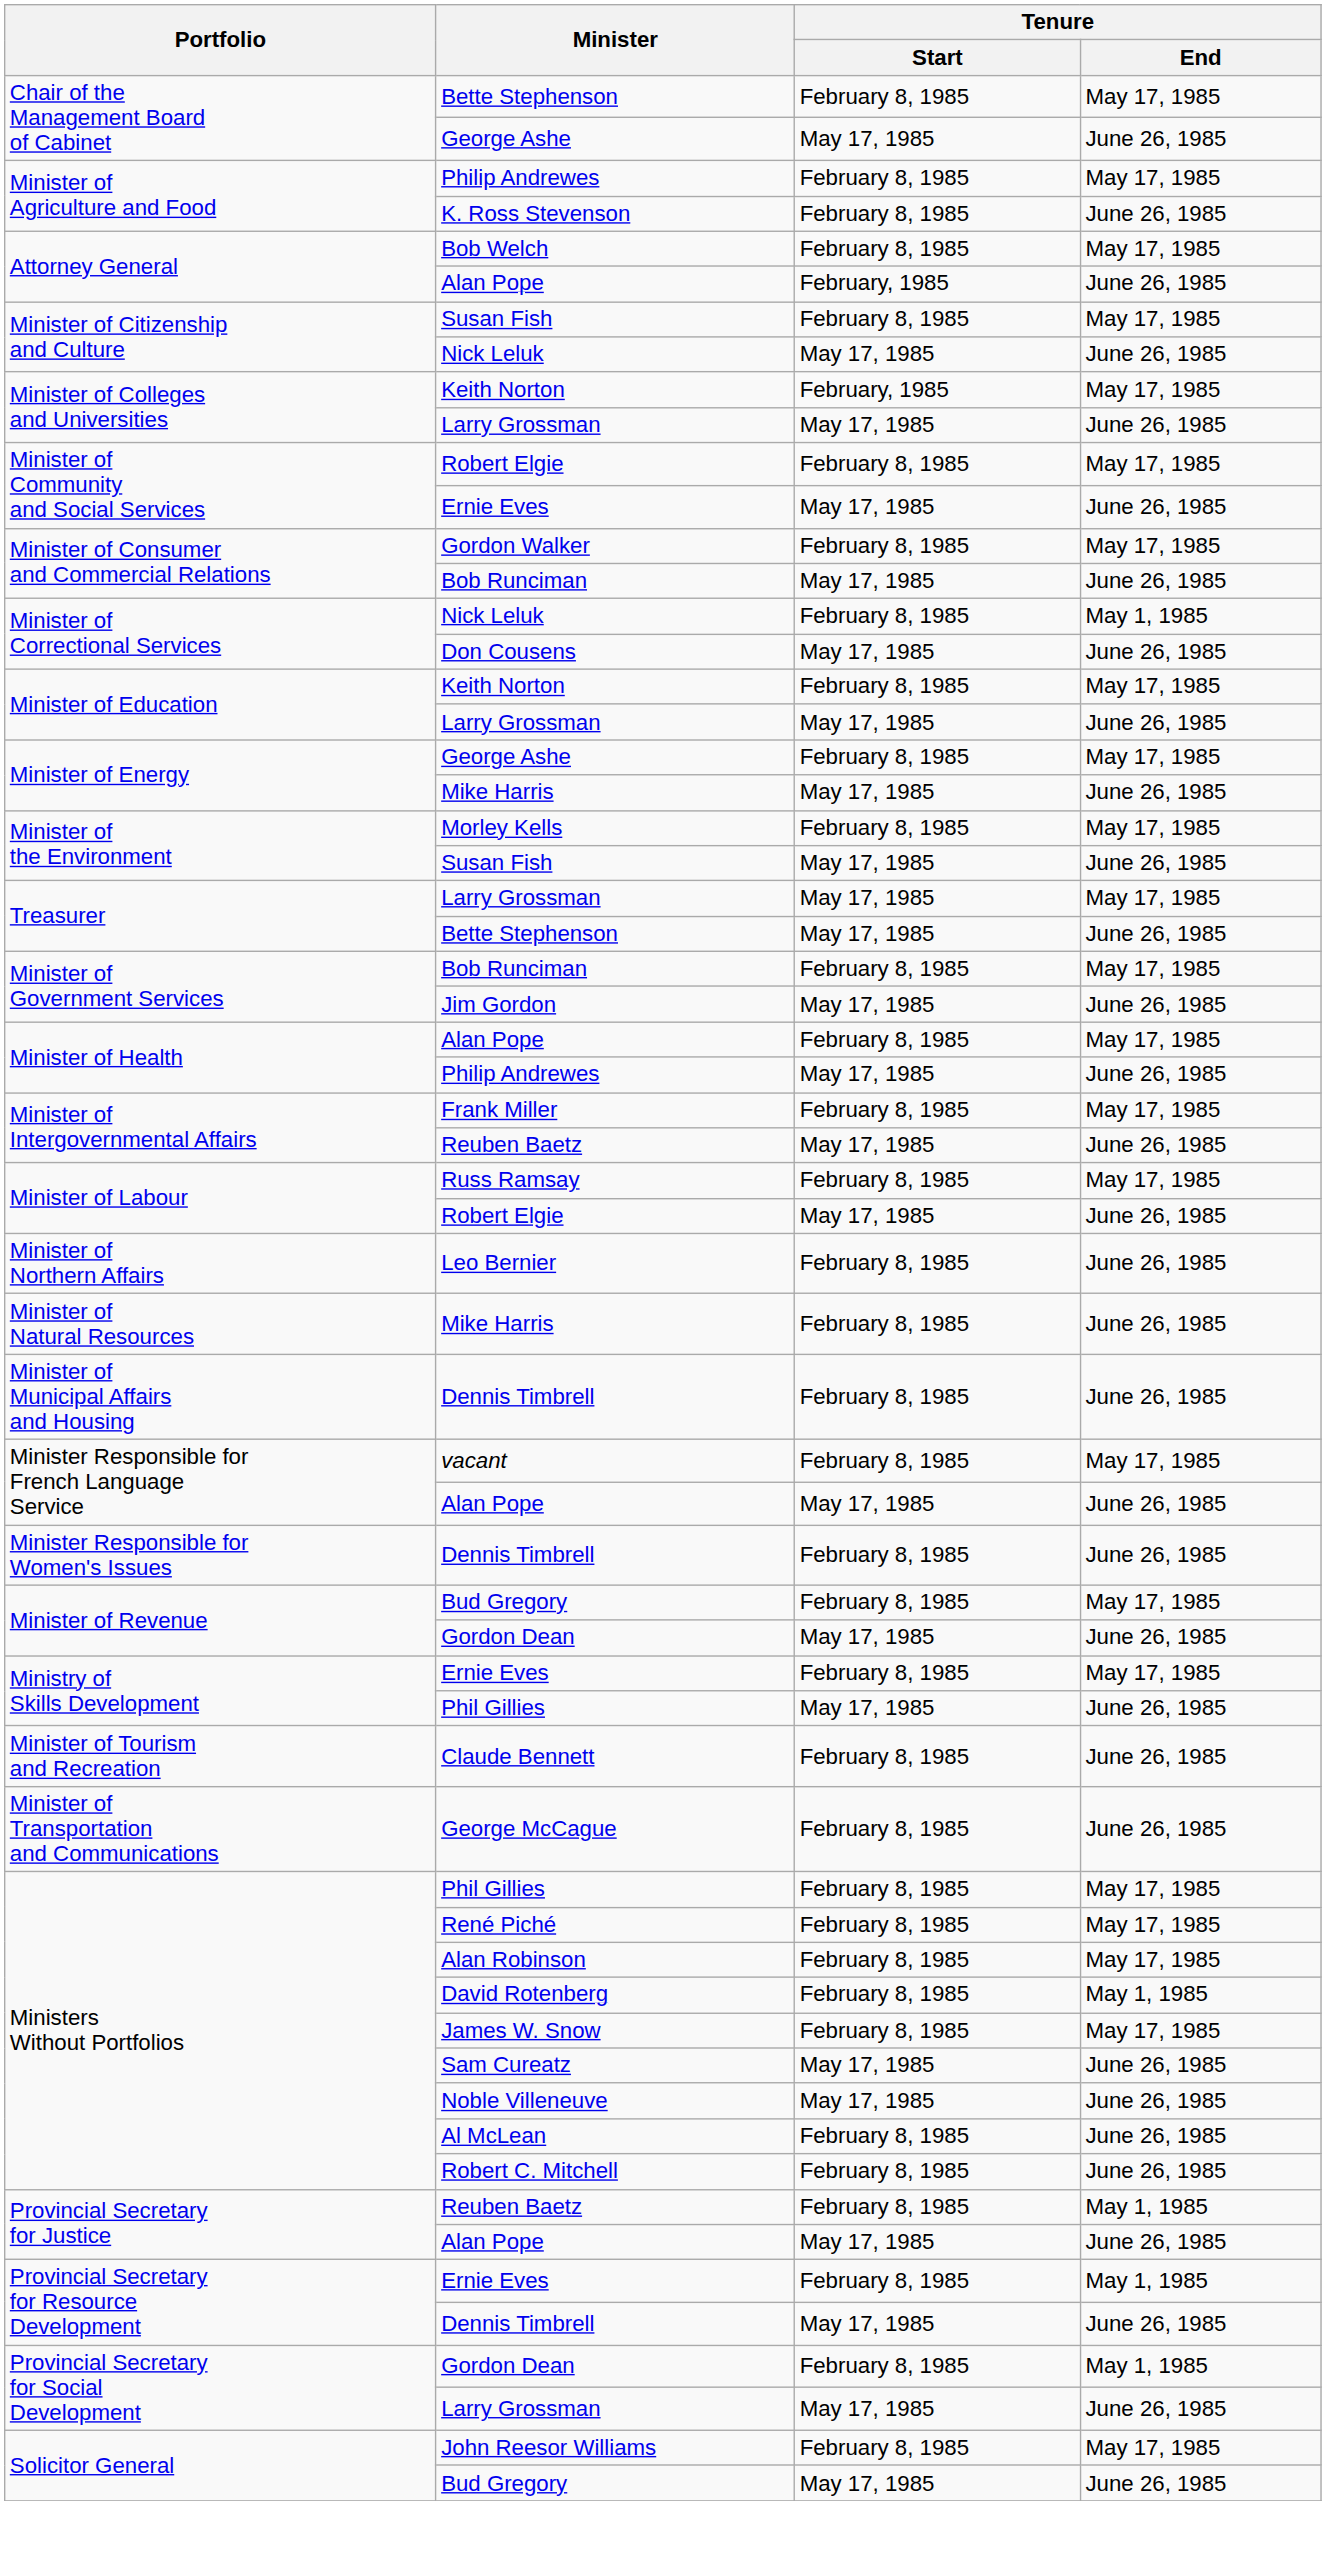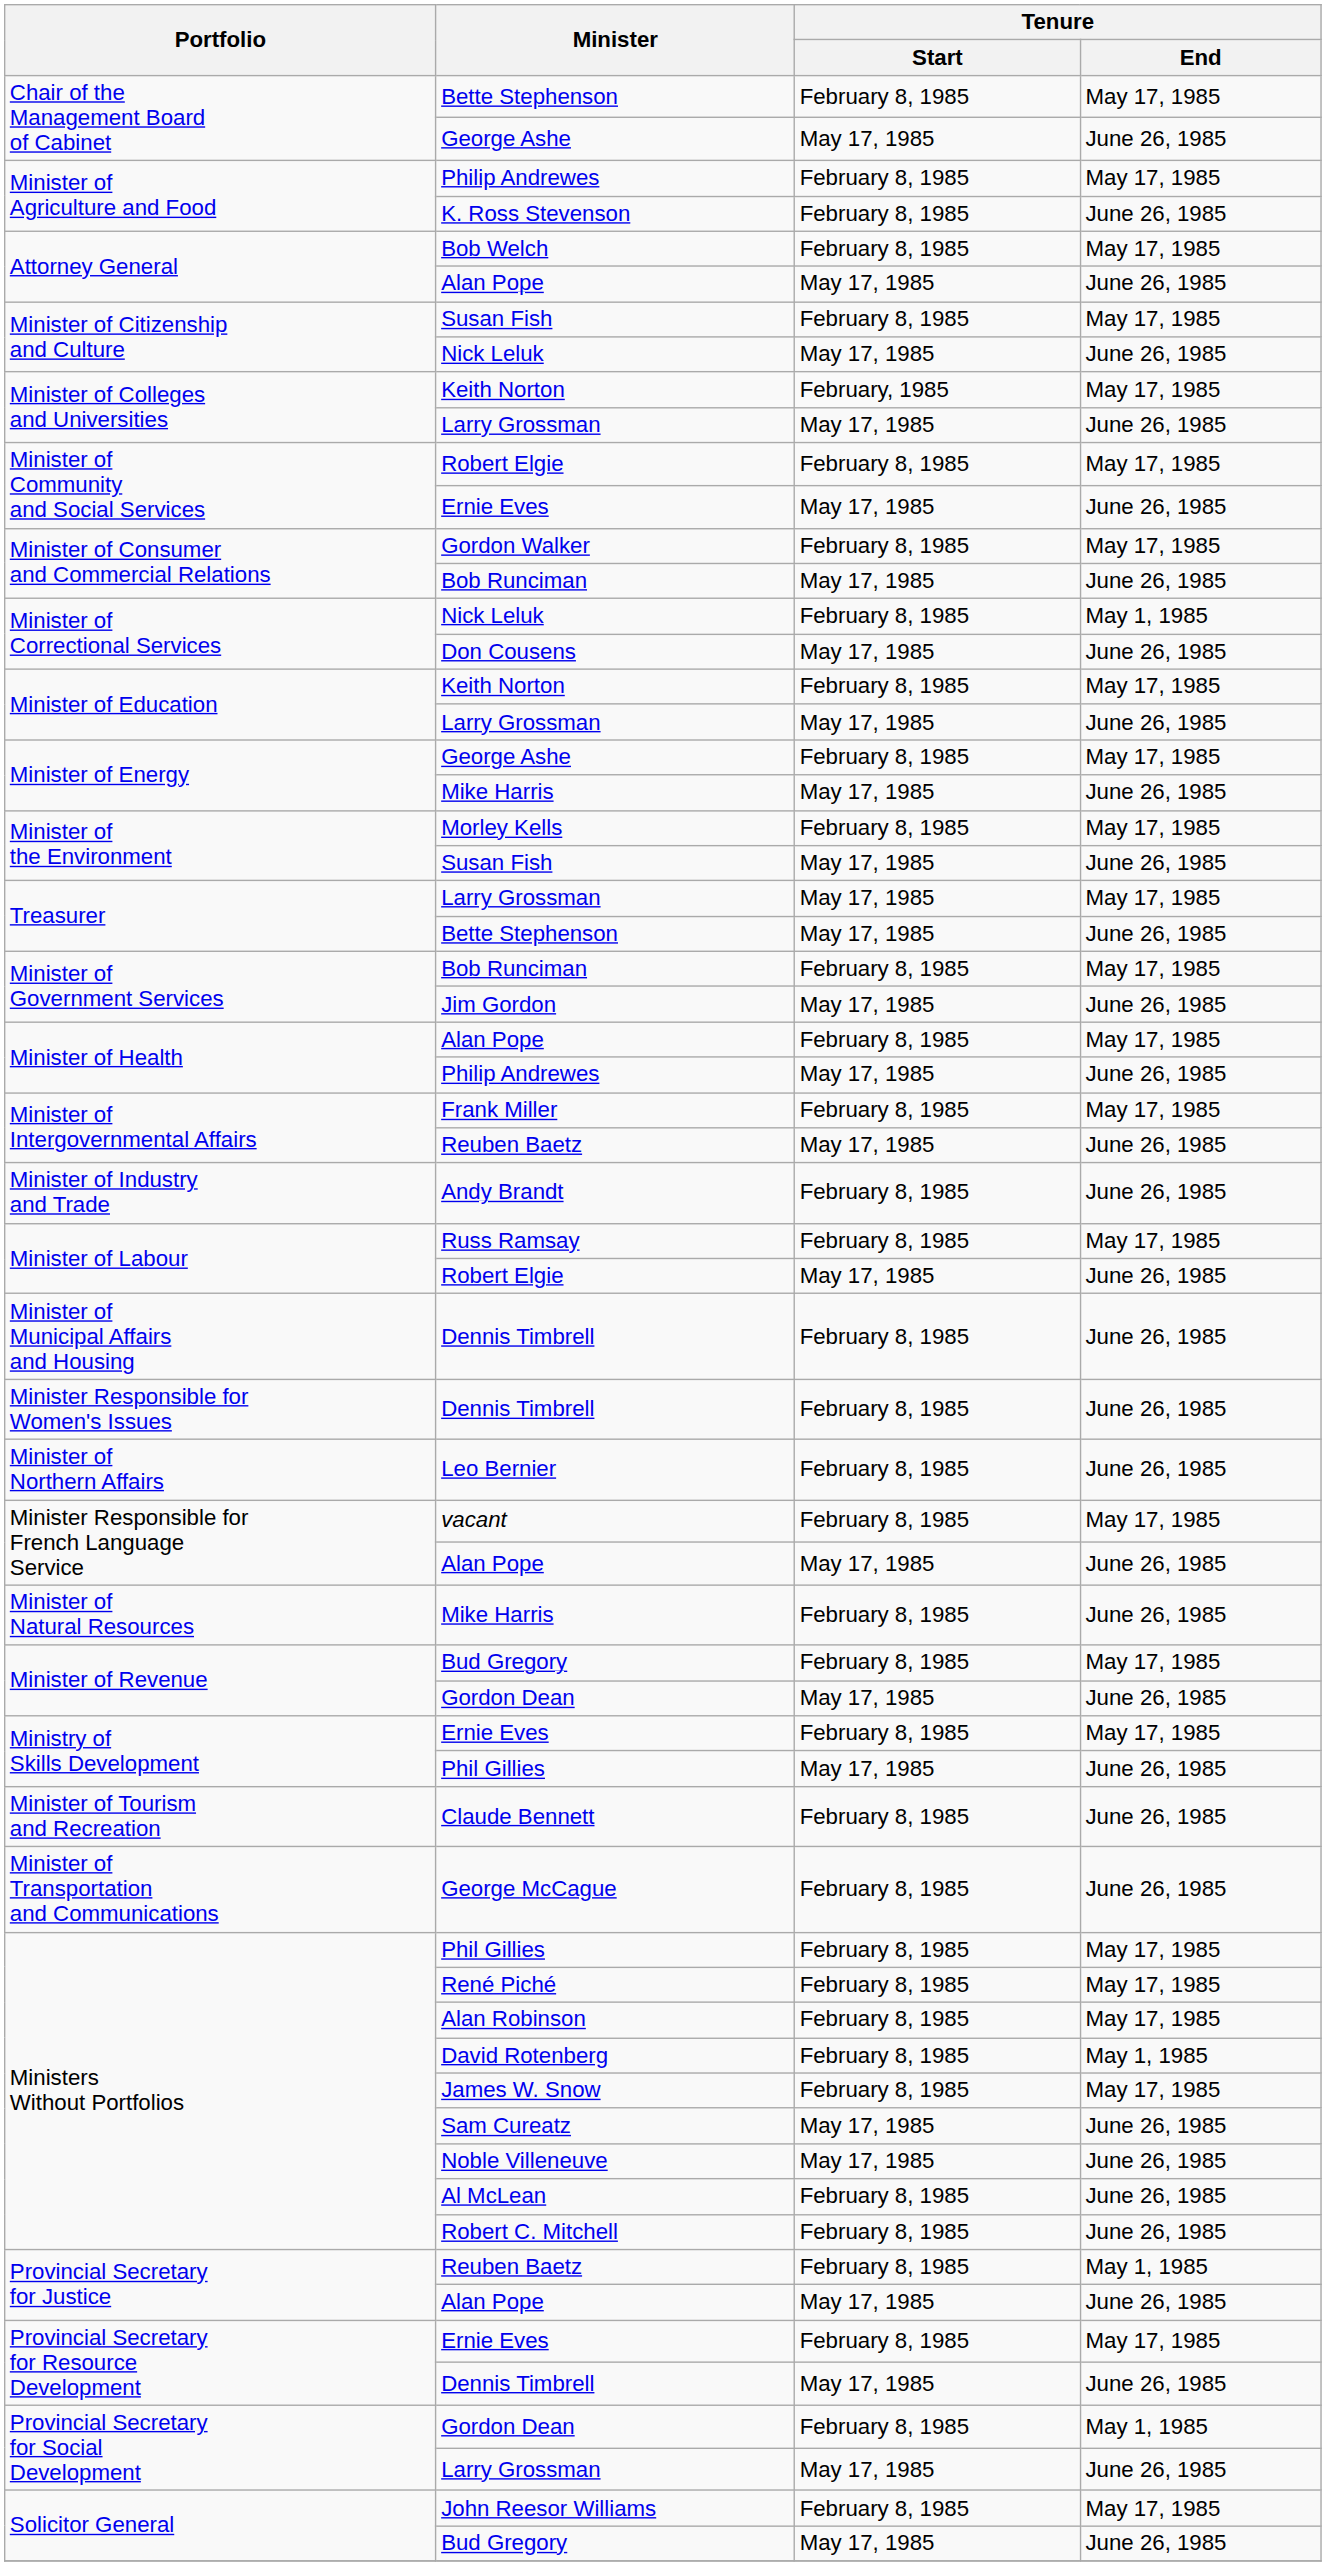 <table class="wikitable" style="width: 75%">
 <tr>
 <th rowspan="2">Portfolio</th>
 <th rowspan="2">Minister</th>
 <th colspan="2">Tenure</th>
 </tr>
 <tr>
 <th>Start</th>
 <th>End</th>
 </tr>
 <tr>
 <td rowspan="2"><a href='#'>Chair of the <br> Management Board <br> of Cabinet</a></td>
 <td><a href='#'>Bette Stephenson</a></td>
 <td>February 8, 1985</td>
 <td>May 17, 1985</td>
 </tr>
 <tr>
 <td><a href='#'>George Ashe</a></td>
 <td>May 17, 1985</td>
 <td>June 26, 1985</td>
 </tr>
 <tr>
 <td rowspan="2"><a href='#'>Minister of <br> Agriculture and Food</a></td>
 <td><a href='#'>Philip Andrewes</a></td>
 <td>February 8, 1985</td>
 <td>May 17, 1985</td>
 </tr>
 <tr>
 <td><a href='#'>K. Ross Stevenson</a></td>
 <td>February 8, 1985</td>
 <td>June 26, 1985</td>
 </tr>
 <tr>
 <td rowspan="2"><a href='#'>Attorney General</a></td>
 <td><a href='#'>Bob Welch</a></td>
 <td>February 8, 1985</td>
 <td>May 17, 1985</td>
 </tr>
 <tr>
 <td><a href='#'>Alan Pope</a></td>
-<td>February, 1985</td>
+<td>May 17, 1985</td>
 <td>June 26, 1985</td>
 </tr>
 <tr>
 <td rowspan="2"><a href='#'>Minister of Citizenship <br> and Culture</a></td>
 <td><a href='#'>Susan Fish</a></td>
 <td>February 8, 1985</td>
 <td>May 17, 1985</td>
 </tr>
 <tr>
 <td><a href='#'>Nick Leluk</a></td>
 <td>May 17, 1985</td>
 <td>June 26, 1985</td>
 </tr>
 <tr>
 <td rowspan="2"><a href='#'>Minister of Colleges <br> and Universities</a></td>
 <td><a href='#'>Keith Norton</a></td>
 <td>February, 1985</td>
 <td>May 17, 1985</td>
 </tr>
 <tr>
 <td><a href='#'>Larry Grossman</a></td>
 <td>May 17, 1985</td>
 <td>June 26, 1985</td>
 </tr>
 <tr>
 <td rowspan="2"><a href='#'>Minister of <br> Community <br> and Social Services</a></td>
 <td><a href='#'>Robert Elgie</a></td>
 <td>February 8, 1985</td>
 <td>May 17, 1985</td>
 </tr>
 <tr>
 <td><a href='#'>Ernie Eves</a></td>
 <td>May 17, 1985</td>
 <td>June 26, 1985</td>
 </tr>
 <tr>
 <td rowspan="2"><a href='#'>Minister of Consumer <br> and Commercial Relations</a></td>
 <td><a href='#'>Gordon Walker</a></td>
 <td>February 8, 1985</td>
 <td>May 17, 1985</td>
 </tr>
 <tr>
 <td><a href='#'>Bob Runciman</a></td>
 <td>May 17, 1985</td>
 <td>June 26, 1985</td>
 </tr>
 <tr>
 <td rowspan="2"><a href='#'>Minister of <br> Correctional Services</a></td>
 <td><a href='#'>Nick Leluk</a></td>
 <td>February 8, 1985</td>
 <td>May 1, 1985</td>
 </tr>
 <tr>
 <td><a href='#'>Don Cousens</a></td>
 <td>May 17, 1985</td>
 <td>June 26, 1985</td>
 </tr>
 <tr>
 <td rowspan="2"><a href='#'>Minister of Education</a></td>
 <td><a href='#'>Keith Norton</a></td>
 <td>February 8, 1985</td>
 <td>May 17, 1985</td>
 </tr>
 <tr>
 <td><a href='#'>Larry Grossman</a></td>
 <td>May 17, 1985</td>
 <td>June 26, 1985</td>
 </tr>
 <tr>
 <td rowspan="2"><a href='#'>Minister of Energy</a></td>
 <td><a href='#'>George Ashe</a></td>
 <td>February 8, 1985</td>
 <td>May 17, 1985</td>
 </tr>
 <tr>
 <td><a href='#'>Mike Harris</a></td>
 <td>May 17, 1985</td>
 <td>June 26, 1985</td>
 </tr>
 <tr>
 <td rowspan="2"><a href='#'>Minister of <br> the Environment</a></td>
 <td><a href='#'>Morley Kells</a></td>
 <td>February 8, 1985</td>
 <td>May 17, 1985</td>
 </tr>
 <tr>
 <td><a href='#'>Susan Fish</a></td>
 <td>May 17, 1985</td>
 <td>June 26, 1985</td>
 </tr>
 <tr>
 <td rowspan="2"><a href='#'>Treasurer</a></td>
 <td><a href='#'>Larry Grossman</a></td>
 <td>May 17, 1985</td>
 <td>May 17, 1985</td>
 </tr>
 <tr>
 <td><a href='#'>Bette Stephenson</a></td>
 <td>May 17, 1985</td>
 <td>June 26, 1985</td>
 </tr>
 <tr>
 <td rowspan="2"><a href='#'>Minister of <br> Government Services</a></td>
 <td><a href='#'>Bob Runciman</a></td>
 <td>February 8, 1985</td>
 <td>May 17, 1985</td>
 </tr>
 <tr>
 <td><a href='#'>Jim Gordon</a></td>
 <td>May 17, 1985</td>
 <td>June 26, 1985</td>
 </tr>
 <tr>
 <td rowspan="2"><a href='#'>Minister of Health</a></td>
 <td><a href='#'>Alan Pope</a></td>
 <td>February 8, 1985</td>
 <td>May 17, 1985</td>
 </tr>
 <tr>
 <td><a href='#'>Philip Andrewes</a></td>
 <td>May 17, 1985</td>
 <td>June 26, 1985</td>
 </tr>
 <tr>
 <td rowspan="2"><a href='#'>Minister of <br> Intergovernmental Affairs</a></td>
 <td><a href='#'>Frank Miller</a></td>
 <td>February 8, 1985</td>
 <td>May 17, 1985</td>
 </tr>
 <tr>
 <td><a href='#'>Reuben Baetz</a></td>
 <td>May 17, 1985</td>
 <td>June 26, 1985</td>
 </tr>
 <tr>
+<td><a href='#'>Minister of Industry <br> and Trade</a></td>
+<td><a href='#'>Andy Brandt</a></td>
+<td>February 8, 1985</td>
+<td>June 26, 1985</td>
+</tr>
+<tr>
 <td rowspan="2"><a href='#'>Minister of Labour</a></td>
 <td><a href='#'>Russ Ramsay</a></td>
 <td>February 8, 1985</td>
 <td>May 17, 1985</td>
 </tr>
 <tr>
 <td><a href='#'>Robert Elgie</a></td>
 <td>May 17, 1985</td>
 <td>June 26, 1985</td>
 </tr>
 <tr>
-<td><a href='#'>Minister of <br> Northern Affairs</a></td>
-<td><a href='#'>Leo Bernier</a></td>
+<td><a href='#'>Minister of <br> Municipal Affairs <br> and Housing</a></td>
+<td><a href='#'>Dennis Timbrell</a></td>
 <td>February 8, 1985</td>
 <td>June 26, 1985</td>
 </tr>
 <tr>
-<td><a href='#'>Minister of <br> Natural Resources</a></td>
-<td><a href='#'>Mike Harris</a></td>
+<td><a href='#'>Minister Responsible for <br> Women's Issues</a></td>
+<td><a href='#'>Dennis Timbrell</a></td>
 <td>February 8, 1985</td>
 <td>June 26, 1985</td>
 </tr>
 <tr>
-<td><a href='#'>Minister of <br> Municipal Affairs <br> and Housing</a></td>
-<td><a href='#'>Dennis Timbrell</a></td>
+<td><a href='#'>Minister of <br> Northern Affairs</a></td>
+<td><a href='#'>Leo Bernier</a></td>
 <td>February 8, 1985</td>
 <td>June 26, 1985</td>
 </tr>
 <tr>
 <td rowspan="2">Minister Responsible for <br> French Language <br> Service</td>
 <td><em>vacant</em></td>
 <td>February 8, 1985</td>
 <td>May 17, 1985</td>
 </tr>
 <tr>
 <td><a href='#'>Alan Pope</a></td>
 <td>May 17, 1985</td>
 <td>June 26, 1985</td>
 </tr>
 <tr>
-<td><a href='#'>Minister Responsible for <br> Women's Issues</a></td>
-<td><a href='#'>Dennis Timbrell</a></td>
+<td><a href='#'>Minister of <br> Natural Resources</a></td>
+<td><a href='#'>Mike Harris</a></td>
 <td>February 8, 1985</td>
 <td>June 26, 1985</td>
 </tr>
 <tr>
 <td rowspan="2"><a href='#'>Minister of Revenue</a></td>
 <td><a href='#'>Bud Gregory</a></td>
 <td>February 8, 1985</td>
 <td>May 17, 1985</td>
 </tr>
 <tr>
 <td><a href='#'>Gordon Dean</a></td>
 <td>May 17, 1985</td>
 <td>June 26, 1985</td>
 </tr>
 <tr>
 <td rowspan="2"><a href='#'>Ministry of <br> Skills Development</a></td>
 <td><a href='#'>Ernie Eves</a></td>
 <td>February 8, 1985</td>
 <td>May 17, 1985</td>
 </tr>
 <tr>
 <td><a href='#'>Phil Gillies</a></td>
 <td>May 17, 1985</td>
 <td>June 26, 1985</td>
 </tr>
 <tr>
 <td><a href='#'>Minister of Tourism <br> and Recreation</a></td>
 <td><a href='#'>Claude Bennett</a></td>
 <td>February 8, 1985</td>
 <td>June 26, 1985</td>
 </tr>
 <tr>
 <td><a href='#'>Minister of <br> Transportation <br> and Communications</a></td>
 <td><a href='#'>George McCague</a></td>
 <td>February 8, 1985</td>
 <td>June 26, 1985</td>
 </tr>
 <tr>
 <td rowspan="9">Ministers <br> Without Portfolios</td>
 <td><a href='#'>Phil Gillies</a></td>
 <td>February 8, 1985</td>
 <td>May 17, 1985</td>
 </tr>
 <tr>
 <td><a href='#'>René Piché</a></td>
 <td>February 8, 1985</td>
 <td>May 17, 1985</td>
 </tr>
 <tr>
 <td><a href='#'>Alan Robinson</a></td>
 <td>February 8, 1985</td>
 <td>May 17, 1985</td>
 </tr>
 <tr>
 <td><a href='#'>David Rotenberg</a></td>
 <td>February 8, 1985</td>
 <td>May 1, 1985</td>
 </tr>
 <tr>
 <td><a href='#'>James W. Snow</a></td>
 <td>February 8, 1985</td>
 <td>May 17, 1985</td>
 </tr>
 <tr>
 <td><a href='#'>Sam Cureatz</a></td>
 <td>May 17, 1985</td>
 <td>June 26, 1985</td>
 </tr>
 <tr>
 <td><a href='#'>Noble Villeneuve</a></td>
 <td>May 17, 1985</td>
 <td>June 26, 1985</td>
 </tr>
 <tr>
 <td><a href='#'>Al McLean</a></td>
 <td>February 8, 1985</td>
 <td>June 26, 1985</td>
 </tr>
 <tr>
 <td><a href='#'>Robert C. Mitchell</a></td>
 <td>February 8, 1985</td>
 <td>June 26, 1985</td>
 </tr>
 <tr>
 <td rowspan ="2"><a href='#'>Provincial Secretary <br> for Justice</a></td>
 <td><a href='#'>Reuben Baetz</a></td>
 <td>February 8, 1985</td>
 <td>May 1, 1985</td>
 </tr>
 <tr>
 <td><a href='#'>Alan Pope</a></td>
 <td>May 17, 1985</td>
 <td>June 26, 1985</td>
 </tr>
 <tr>
 <td rowspan ="2"><a href='#'>Provincial Secretary <br> for Resource <br> Development</a></td>
 <td><a href='#'>Ernie Eves</a></td>
 <td>February 8, 1985</td>
-<td>May 1, 1985</td>
+<td>May 17, 1985</td>
 </tr>
 <tr>
 <td><a href='#'>Dennis Timbrell</a></td>
 <td>May 17, 1985</td>
 <td>June 26, 1985</td>
 </tr>
 <tr>
 <td rowspan="2"><a href='#'>Provincial Secretary <br> for Social <br> Development</a></td>
 <td><a href='#'>Gordon Dean</a></td>
 <td>February 8, 1985</td>
 <td>May 1, 1985</td>
 </tr>
 <tr>
 <td><a href='#'>Larry Grossman</a></td>
 <td>May 17, 1985</td>
 <td>June 26, 1985</td>
 </tr>
 <tr>
 <td rowspan="2"><a href='#'>Solicitor General</a></td>
 <td><a href='#'>John Reesor Williams</a></td>
 <td>February 8, 1985</td>
 <td>May 17, 1985</td>
 </tr>
 <tr>
 <td><a href='#'>Bud Gregory</a></td>
 <td>May 17, 1985</td>
 <td>June 26, 1985</td>
 </tr>
 <tr>
 </tr>
 </table>
